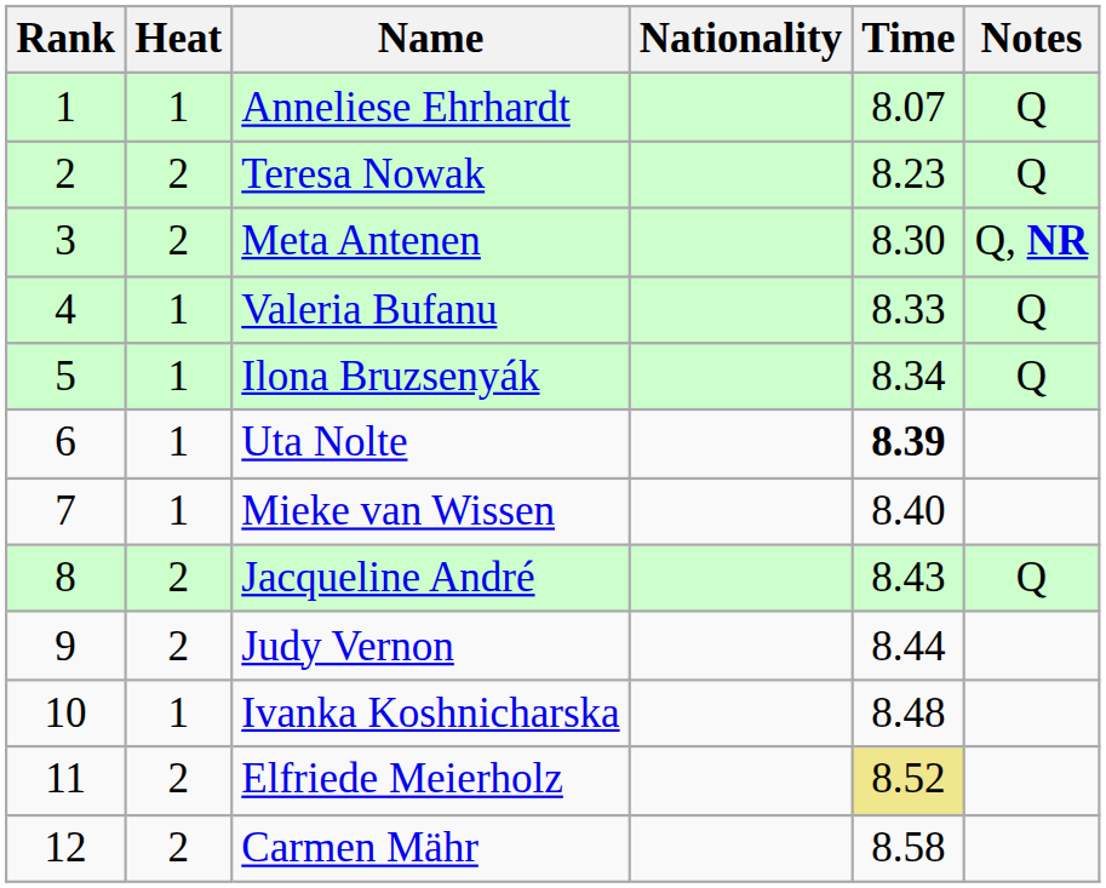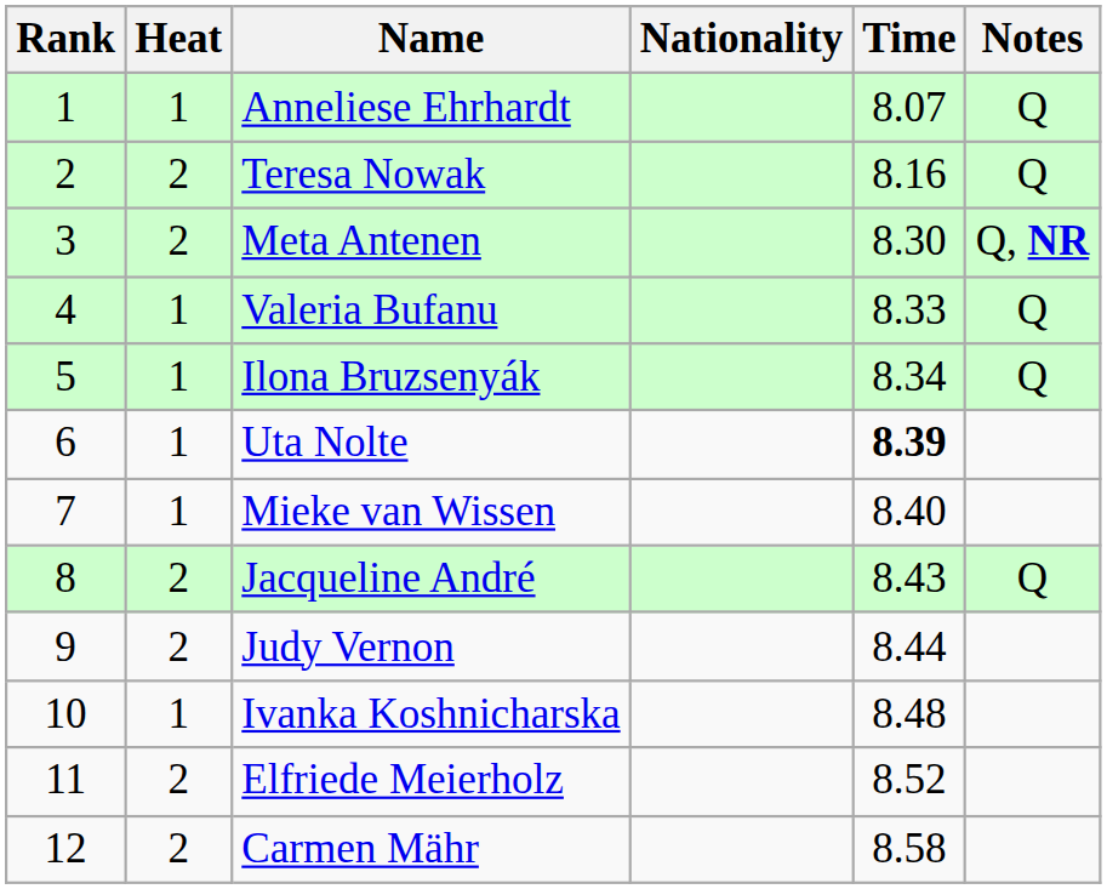 <table class="wikitable sortable" style="text-align:center">
 <tr>
 <th>Rank</th>
 <th>Heat</th>
 <th>Name</th>
 <th>Nationality</th>
 <th>Time</th>
 <th>Notes</th>
 </tr>
 <tr bgcolor=ccffcc>
 <td>1</td>
 <td>1</td>
 <td align="left"><a href='#'>Anneliese Ehrhardt</a></td>
 <td align=left></td>
 <td>8.07</td>
 <td>Q</td>
 </tr>
 <tr bgcolor=ccffcc>
 <td>2</td>
 <td>2</td>
 <td align="left"><a href='#'>Teresa Nowak</a></td>
 <td align=left></td>
-<td>8.23</td>
+<td>8.16</td>
 <td>Q</td>
 </tr>
 <tr bgcolor=ccffcc>
 <td>3</td>
 <td>2</td>
 <td align="left"><a href='#'>Meta Antenen</a></td>
 <td align=left></td>
 <td>8.30</td>
 <td>Q, <strong><a href='#'>NR</a></strong></td>
 </tr>
 <tr bgcolor=ccffcc>
 <td>4</td>
 <td>1</td>
 <td align="left"><a href='#'>Valeria Bufanu</a></td>
 <td align=left></td>
 <td>8.33</td>
 <td>Q</td>
 </tr>
 <tr bgcolor=ccffcc>
 <td>5</td>
 <td>1</td>
 <td align="left"><a href='#'>Ilona Bruzsenyák</a></td>
 <td align=left></td>
 <td>8.34</td>
 <td>Q</td>
 </tr>
 <tr>
 <td>6</td>
 <td>1</td>
 <td align="left"><a href='#'>Uta Nolte</a></td>
 <td align=left></td>
 <td><strong>8.39</strong></td>
 <td></td>
 </tr>
 <tr>
 <td>7</td>
 <td>1</td>
 <td align="left"><a href='#'>Mieke van Wissen</a></td>
 <td align=left></td>
 <td>8.40</td>
 <td></td>
 </tr>
 <tr bgcolor=ccffcc>
 <td>8</td>
 <td>2</td>
 <td align="left"><a href='#'>Jacqueline André</a></td>
 <td align=left></td>
 <td>8.43</td>
 <td>Q</td>
 </tr>
 <tr>
 <td>9</td>
 <td>2</td>
 <td align="left"><a href='#'>Judy Vernon</a></td>
 <td align=left></td>
 <td>8.44</td>
 <td></td>
 </tr>
 <tr>
 <td>10</td>
 <td>1</td>
 <td align="left"><a href='#'>Ivanka Koshnicharska</a></td>
 <td align=left></td>
 <td>8.48</td>
 <td></td>
 </tr>
 <tr>
 <td>11</td>
 <td>2</td>
 <td align="left"><a href='#'>Elfriede Meierholz</a></td>
 <td align=left></td>
-<td style="background: khaki;">8.52</td>
+<td>8.52</td>
 <td></td>
 </tr>
 <tr>
 <td>12</td>
 <td>2</td>
 <td align="left"><a href='#'>Carmen Mähr</a></td>
 <td align=left></td>
 <td>8.58</td>
 <td></td>
 </tr>
 </table>
